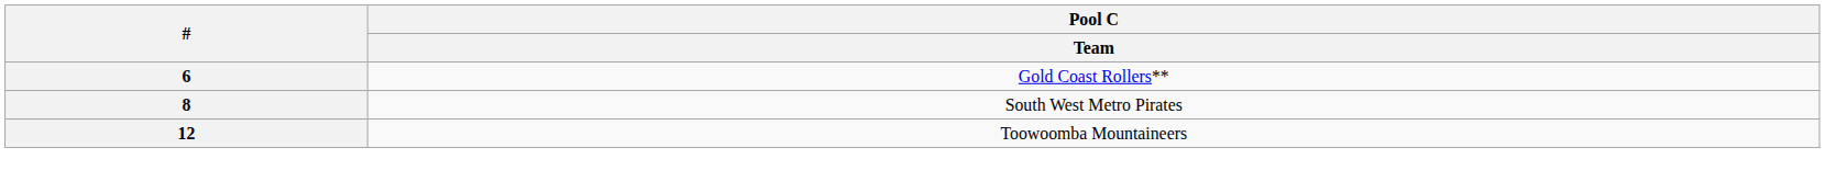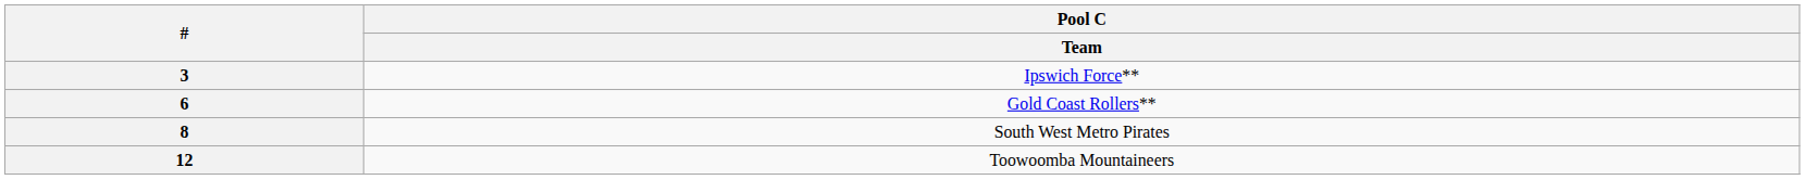 <table class="wikitable" width="80%" style="font-size:95%; text-align:center">
 <tr>
 <th width="5%" rowspan=2>#</th>
 <th colspan="1" align="center">Pool C</th>
 </tr>
 <tr>
 <th width="20%">Team</th>
+</tr>
+<tr>
+<th>3</th>
+<td align=center><a href='#'>Ipswich Force</a>**</td>
 </tr>
 <tr>
 <th>6</th>
 <td align=center><a href='#'>Gold Coast Rollers</a>**</td>
 </tr>
 <tr>
 <th>8</th>
 <td align=center>South West Metro Pirates</td>
 </tr>
 <tr>
 <th>12</th>
 <td align=center>Toowoomba Mountaineers</td>
 </tr>
 <tr>
 </tr>
 </table>
